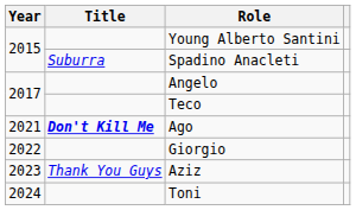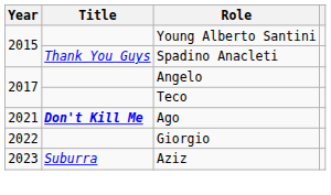 <table class="wikitable sortable">
 <tr>
 <th>Year</th>
 <th>Title</th>
 <th>Role</th>
 <th class="unsortable"></th>
 </tr>
 <tr>
 <td rowspan="2">2015</td>
 <td><em></em></td>
 <td>Young Alberto Santini</td>
 <td></td>
 </tr>
 <tr>
-<td><em><a href='#'>Suburra</a></em></td>
+<td><em><a href='#'>Thank You Guys</a></em></td>
 <td>Spadino Anacleti</td>
 <td></td>
 </tr>
 <tr>
 <td rowspan="2">2017</td>
 <td><em></em></td>
 <td>Angelo</td>
 <td></td>
 </tr>
 <tr>
 <td><em></em></td>
 <td>Teco</td>
 <td></td>
 </tr>
 <tr>
 <td>2021</td>
 <td><strong><em><a href='#'>Don't Kill Me</a></em></strong></td>
 <td>Ago</td>
 <td></td>
 </tr>
 <tr>
 <td>2022</td>
 <td><em></em></td>
 <td>Giorgio</td>
 <td></td>
 </tr>
 <tr>
 <td>2023</td>
-<td><em><a href='#'>Thank You Guys</a></em></td>
+<td><em><a href='#'>Suburra</a></em></td>
 <td>Aziz</td>
 <td></td>
 </tr>
-<tr>
-<td>2024</td>
-<td><em></em></td>
-<td>Toni</td>
-<td></td>
-</tr>
 </table>
